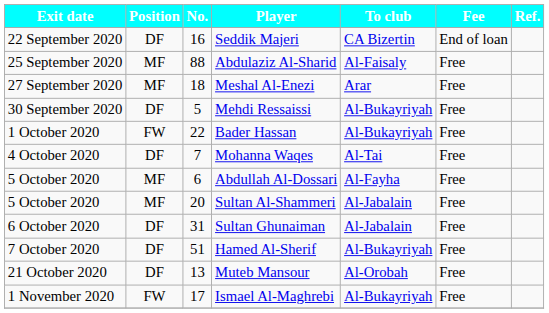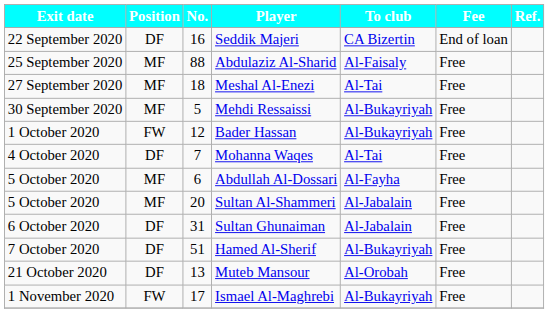 <table class="wikitable sortable">
 <tr>
 <th style="background:cyan; color:white;"><strong>Exit date</strong></th>
 <th style="background:cyan; color:white;"><strong>Position</strong></th>
 <th style="background:cyan; color:white;"><strong>No.</strong></th>
 <th style="background:cyan; color:white;"><strong>Player</strong></th>
 <th style="background:cyan; color:white;"><strong>To club</strong></th>
 <th style="background:cyan; color:white;"><strong>Fee</strong></th>
 <th style="background:cyan; color:white;"><strong>Ref.</strong></th>
 </tr>
 <tr>
 <td>22 September 2020</td>
 <td style="text-align:center;">DF</td>
 <td style="text-align:center;">16</td>
 <td style="text-align:left;"> <a href='#'>Seddik Majeri</a></td>
 <td style="text-align:left;"> <a href='#'>CA Bizertin</a></td>
 <td>End of loan</td>
 <td></td>
 </tr>
 <tr>
 <td>25 September 2020</td>
 <td style="text-align:center;">MF</td>
 <td style="text-align:center;">88</td>
 <td style="text-align:left;"> <a href='#'>Abdulaziz Al-Sharid</a></td>
 <td style="text-align:left;"> <a href='#'>Al-Faisaly</a></td>
 <td>Free</td>
 <td></td>
 </tr>
 <tr>
 <td>27 September 2020</td>
 <td style="text-align:center;">MF</td>
 <td style="text-align:center;">18</td>
 <td style="text-align:left;"> <a href='#'>Meshal Al-Enezi</a></td>
-<td style="text-align:left;"> <a href='#'>Arar</a></td>
+<td style="text-align:left;"> <a href='#'>Al-Tai</a></td>
 <td>Free</td>
 <td></td>
 </tr>
 <tr>
 <td>30 September 2020</td>
-<td style="text-align:center;">DF</td>
+<td style="text-align:center;">MF</td>
 <td style="text-align:center;">5</td>
 <td style="text-align:left;"> <a href='#'>Mehdi Ressaissi</a></td>
 <td style="text-align:left;"> <a href='#'>Al-Bukayriyah</a></td>
 <td>Free</td>
 <td></td>
 </tr>
 <tr>
 <td>1 October 2020</td>
 <td style="text-align:center;">FW</td>
-<td style="text-align:center;">22</td>
+<td style="text-align:center;">12</td>
 <td style="text-align:left;"> <a href='#'>Bader Hassan</a></td>
 <td style="text-align:left;"> <a href='#'>Al-Bukayriyah</a></td>
 <td>Free</td>
 <td></td>
 </tr>
 <tr>
 <td>4 October 2020</td>
 <td style="text-align:center;">DF</td>
 <td style="text-align:center;">7</td>
 <td style="text-align:left;"> <a href='#'>Mohanna Waqes</a></td>
 <td style="text-align:left;"> <a href='#'>Al-Tai</a></td>
 <td>Free</td>
 <td></td>
 </tr>
 <tr>
 <td>5 October 2020</td>
 <td style="text-align:center;">MF</td>
 <td style="text-align:center;">6</td>
 <td style="text-align:left;"> <a href='#'>Abdullah Al-Dossari</a></td>
 <td style="text-align:left;"> <a href='#'>Al-Fayha</a></td>
 <td>Free</td>
 <td></td>
 </tr>
 <tr>
 <td>5 October 2020</td>
 <td style="text-align:center;">MF</td>
 <td style="text-align:center;">20</td>
 <td style="text-align:left;"> <a href='#'>Sultan Al-Shammeri</a></td>
 <td style="text-align:left;"> <a href='#'>Al-Jabalain</a></td>
 <td>Free</td>
 <td></td>
 </tr>
 <tr>
 <td>6 October 2020</td>
 <td style="text-align:center;">DF</td>
 <td style="text-align:center;">31</td>
 <td style="text-align:left;"> <a href='#'>Sultan Ghunaiman</a></td>
 <td style="text-align:left;"> <a href='#'>Al-Jabalain</a></td>
 <td>Free</td>
 <td></td>
 </tr>
 <tr>
 <td>7 October 2020</td>
 <td style="text-align:center;">DF</td>
 <td style="text-align:center;">51</td>
 <td style="text-align:left;"> <a href='#'>Hamed Al-Sherif</a></td>
 <td style="text-align:left;"> <a href='#'>Al-Bukayriyah</a></td>
 <td>Free</td>
 <td></td>
 </tr>
 <tr>
 <td>21 October 2020</td>
 <td style="text-align:center;">DF</td>
 <td style="text-align:center;">13</td>
 <td style="text-align:left;"> <a href='#'>Muteb Mansour</a></td>
 <td style="text-align:left;"> <a href='#'>Al-Orobah</a></td>
 <td>Free</td>
 <td></td>
 </tr>
 <tr>
 <td>1 November 2020</td>
 <td style="text-align:center;">FW</td>
 <td style="text-align:center;">17</td>
 <td style="text-align:left;"> <a href='#'>Ismael Al-Maghrebi</a></td>
 <td style="text-align:left;"> <a href='#'>Al-Bukayriyah</a></td>
 <td>Free</td>
 <td></td>
 </tr>
 <tr>
 </tr>
 </table>
